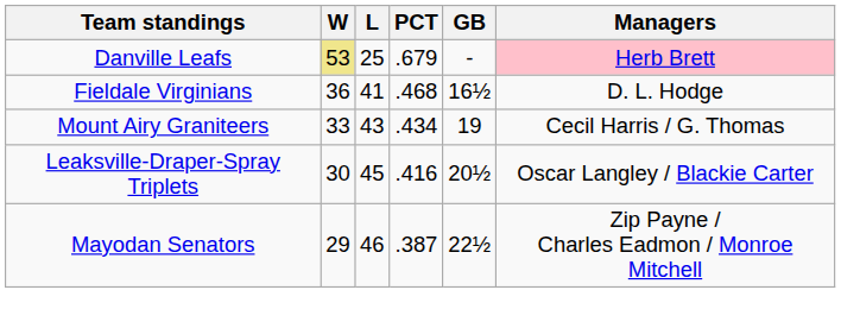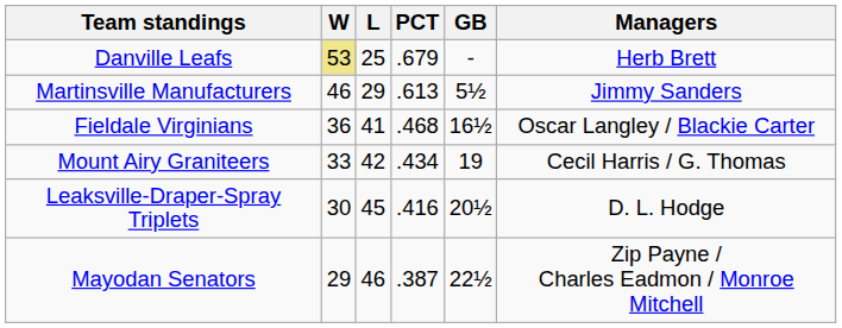 <table class="wikitable" style="text-align:center">
 <tr>
 <th>Team standings</th>
 <th>W</th>
 <th>L</th>
 <th>PCT</th>
 <th>GB</th>
 <th>Managers</th>
 </tr>
 <tr>
 <td><a href='#'>Danville Leafs</a></td>
 <td style="background: khaki;">53</td>
 <td>25</td>
 <td>.679</td>
 <td>-</td>
-<td style="background: pink;"><a href='#'>Herb Brett</a></td>
+<td><a href='#'>Herb Brett</a></td>
+</tr>
+<tr>
+<td><a href='#'>Martinsville Manufacturers</a></td>
+<td>46</td>
+<td>29</td>
+<td>.613</td>
+<td>5½</td>
+<td><a href='#'>Jimmy Sanders</a></td>
 </tr>
 <tr>
 <td><a href='#'>Fieldale Virginians</a></td>
 <td>36</td>
 <td>41</td>
 <td>.468</td>
 <td>16½</td>
-<td>D. L. Hodge</td>
+<td>Oscar Langley / <a href='#'>Blackie Carter</a></td>
 </tr>
 <tr>
 <td><a href='#'>Mount Airy Graniteers</a></td>
 <td>33</td>
-<td>43</td>
+<td>42</td>
 <td>.434</td>
 <td>19</td>
 <td>Cecil Harris / G. Thomas</td>
 </tr>
 <tr>
 <td><a href='#'>Leaksville-Draper-Spray Triplets</a></td>
 <td>30</td>
 <td>45</td>
 <td>.416</td>
 <td>20½</td>
-<td>Oscar Langley / <a href='#'>Blackie Carter</a></td>
+<td>D. L. Hodge</td>
 </tr>
 <tr>
 <td><a href='#'>Mayodan Senators</a></td>
 <td>29</td>
 <td>46</td>
 <td>.387</td>
 <td>22½</td>
 <td>Zip Payne /<br> Charles Eadmon / <a href='#'>Monroe Mitchell</a></td>
 </tr>
 </table>
